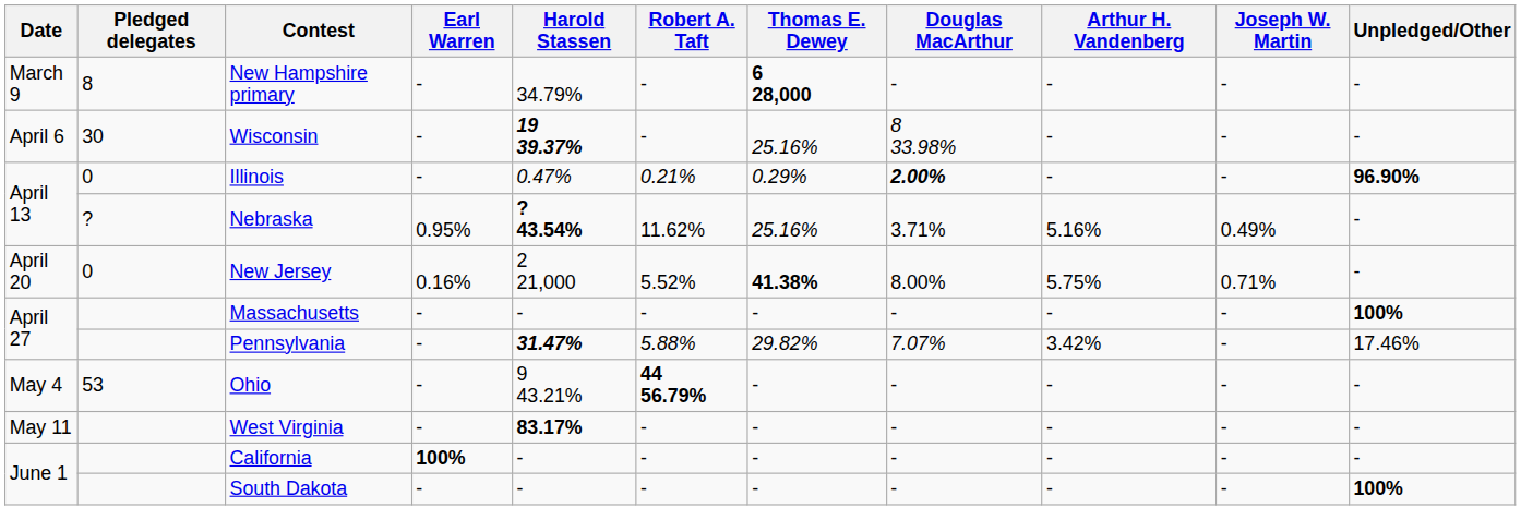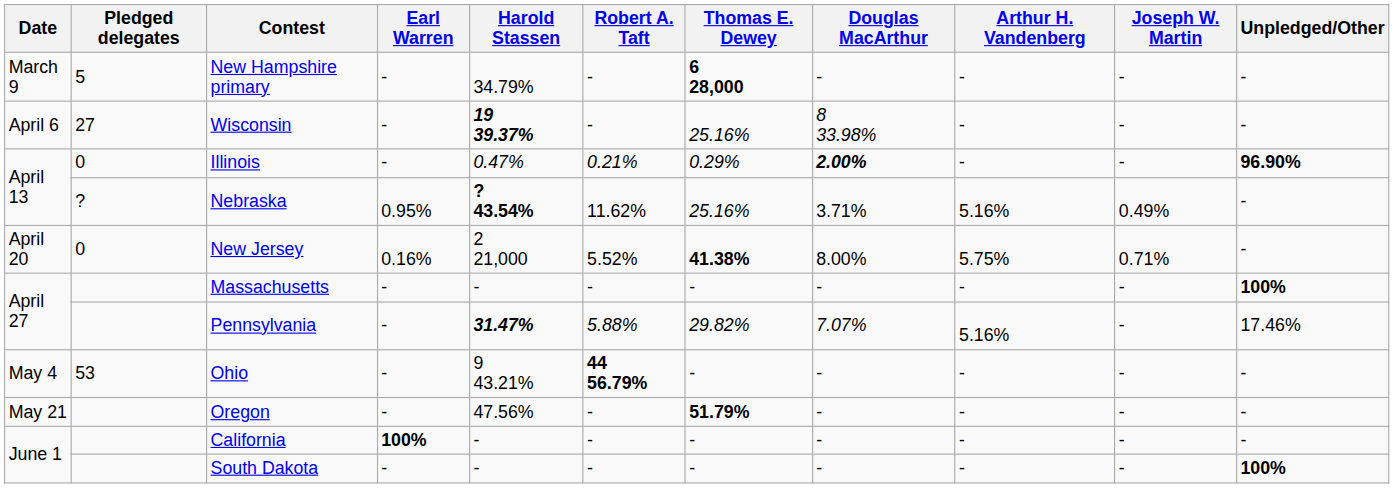 <table class="wikitable">
 <tr>
 <th>Date</th>
 <th>Pledged delegates</th>
 <th>Contest</th>
 <th><a href='#'>Earl Warren</a></th>
 <th><a href='#'>Harold Stassen</a></th>
 <th><a href='#'>Robert A. Taft</a></th>
 <th><a href='#'>Thomas E. Dewey</a></th>
 <th><a href='#'>Douglas MacArthur</a></th>
 <th><a href='#'>Arthur H. Vandenberg</a></th>
 <th><a href='#'>Joseph W. Martin</a></th>
 <th>Unpledged/Other</th>
 </tr>
 <tr>
 <td>March 9</td>
-<td>8</td>
+<td>5</td>
 <td><a href='#'>New Hampshire primary</a></td>
 <td>-</td>
 <td><br>34.79%</td>
 <td>-</td>
 <td><strong>6<br>28,000</strong></td>
 <td>-</td>
 <td>-</td>
 <td>-</td>
 <td>-</td>
 </tr>
 <tr>
 <td>April 6</td>
-<td>30</td>
+<td>27</td>
 <td><a href='#'>Wisconsin</a></td>
 <td>-</td>
 <td><strong><em>19<br>39.37%</em></strong></td>
 <td>-</td>
 <td><em><br>25.16%</em></td>
 <td><em>8<br>33.98%</em></td>
 <td>-</td>
 <td>-</td>
 <td>-</td>
 </tr>
 <tr>
 <td rowspan="2">April 13</td>
 <td>0</td>
 <td><a href='#'>Illinois</a><br></td>
 <td>-</td>
 <td><em>0.47%</em></td>
 <td><em>0.21%</em></td>
 <td><em>0.29%</em></td>
 <td><strong><em>2.00%</em></strong></td>
 <td>-</td>
 <td>-</td>
 <td><strong>96.90%</strong></td>
 </tr>
 <tr>
 <td>?</td>
 <td><a href='#'>Nebraska</a></td>
 <td><br>0.95%</td>
 <td><strong>?<br>43.54%</strong></td>
 <td><br>11.62%</td>
 <td><em><br>25.16%</em></td>
 <td><br>3.71%</td>
 <td><br>5.16%</td>
 <td><br>0.49%</td>
 <td>-</td>
 </tr>
 <tr>
 <td>April 20</td>
 <td>0</td>
 <td><a href='#'>New Jersey</a></td>
 <td><br>0.16%</td>
 <td>2<br>21,000</td>
 <td><br>5.52%</td>
 <td><strong><br>41.38%</strong></td>
 <td><br>8.00%</td>
 <td><br>5.75%</td>
 <td><br>0.71%</td>
 <td>-</td>
 </tr>
 <tr>
 <td rowspan="2">April 27</td>
 <td></td>
 <td><a href='#'>Massachusetts</a></td>
 <td>-</td>
 <td>-</td>
 <td>-</td>
 <td>-</td>
 <td>-</td>
 <td>-</td>
 <td>-</td>
 <td><strong>100%</strong></td>
 </tr>
 <tr>
 <td></td>
 <td><a href='#'>Pennsylvania</a></td>
 <td>-</td>
 <td><strong><em>31.47%</em></strong></td>
 <td><em>5.88%</em></td>
 <td><em>29.82%</em></td>
 <td><em>7.07%</em></td>
-<td>3.42%</td>
+<td><br>5.16%</td>
 <td>-</td>
 <td>17.46%</td>
 </tr>
 <tr>
 <td>May 4</td>
 <td>53</td>
 <td><a href='#'>Ohio</a></td>
 <td>-</td>
 <td>9<br>43.21%</td>
 <td><strong>44<br>56.79%</strong></td>
 <td>-</td>
 <td>-</td>
 <td>-</td>
 <td>-</td>
 <td>-</td>
 </tr>
 <tr>
-<td>May 11</td>
+<td>May 21</td>
 <td></td>
-<td><a href='#'>West Virginia</a></td>
+<td><a href='#'>Oregon</a></td>
 <td>-</td>
-<td><strong>83.17%</strong></td>
+<td>47.56%</td>
 <td>-</td>
-<td>-</td>
+<td><strong>51.79%</strong></td>
 <td>-</td>
 <td>-</td>
 <td>-</td>
 <td>-</td>
 </tr>
 <tr>
 <td rowspan="2">June 1</td>
 <td></td>
 <td><a href='#'>California</a></td>
 <td><strong>100%</strong></td>
 <td>-</td>
 <td>-</td>
 <td>-</td>
 <td>-</td>
 <td>-</td>
 <td>-</td>
 <td>-</td>
 </tr>
 <tr>
 <td></td>
 <td><a href='#'>South Dakota</a></td>
 <td>-</td>
 <td>-</td>
 <td>-</td>
 <td>-</td>
 <td>-</td>
 <td>-</td>
 <td>-</td>
 <td><strong>100%</strong></td>
 </tr>
 </table>
